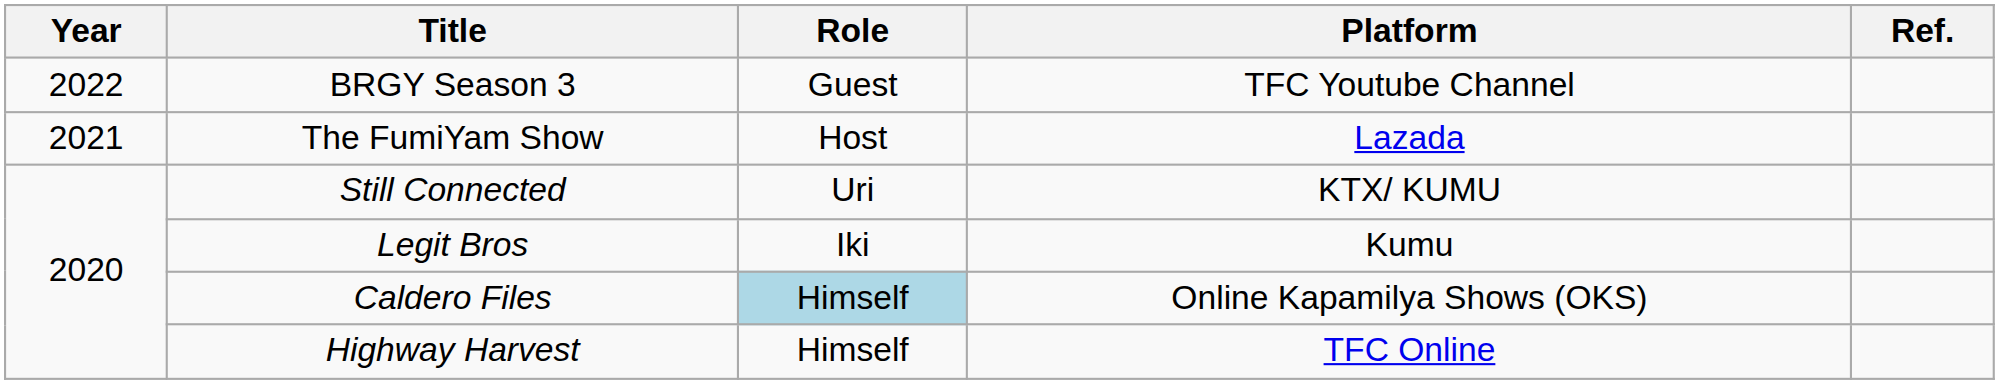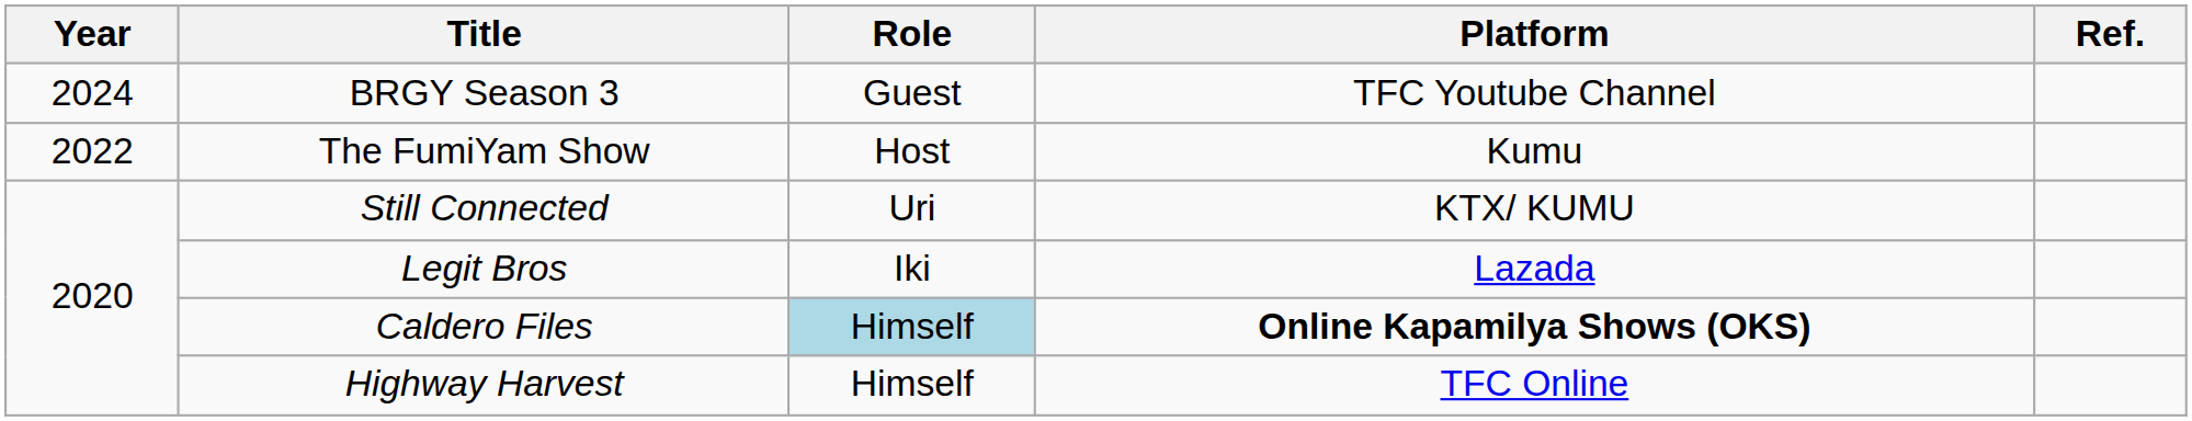 <table class="wikitable" style="text-align:center; width:75%">
 <tr>
 <th>Year</th>
 <th>Title</th>
 <th>Role</th>
 <th>Platform</th>
 <th>Ref.</th>
 </tr>
 <tr>
-<td>2022</td>
+<td>2024</td>
 <td>BRGY Season 3</td>
 <td>Guest</td>
 <td>TFC Youtube Channel</td>
 <td></td>
 </tr>
 <tr>
-<td>2021</td>
+<td>2022</td>
 <td>The FumiYam Show</td>
 <td>Host</td>
-<td><a href='#'>Lazada</a></td>
+<td>Kumu</td>
 <td></td>
 </tr>
 <tr>
 <td rowspan="4">2020</td>
 <td><em>Still Connected</em></td>
 <td>Uri</td>
 <td>KTX/ KUMU</td>
 <td></td>
 </tr>
 <tr>
 <td><em>Legit Bros</em></td>
 <td>Iki</td>
-<td>Kumu</td>
+<td><a href='#'>Lazada</a></td>
 <td></td>
 </tr>
 <tr>
 <td><em>Caldero Files</em></td>
 <td style="background: lightblue;">Himself</td>
-<td>Online Kapamilya Shows (OKS)</td>
+<td><strong>Online Kapamilya Shows (OKS)</strong></td>
 <td></td>
 </tr>
 <tr>
 <td><em>Highway Harvest</em></td>
 <td>Himself</td>
 <td><a href='#'>TFC Online</a></td>
 <td></td>
 </tr>
 </table>
